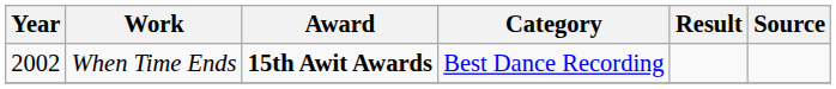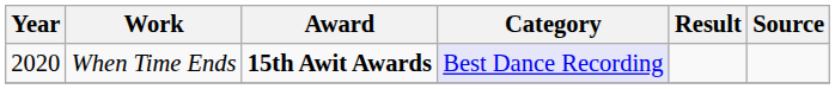 <table class="wikitable">
 <tr>
 <th>Year</th>
 <th>Work</th>
 <th>Award</th>
 <th>Category</th>
 <th>Result</th>
 <th>Source </th>
 </tr>
 <tr>
-<td>2002</td>
+<td>2020</td>
 <td><em>When Time Ends</em></td>
 <td><strong>15th Awit Awards</strong></td>
-<td><a href='#'>Best Dance Recording</a></td>
+<td style="background: lavender;"><a href='#'>Best Dance Recording</a></td>
 <td></td>
 <td></td>
 </tr>
 <tr>
 </tr>
 </table>
